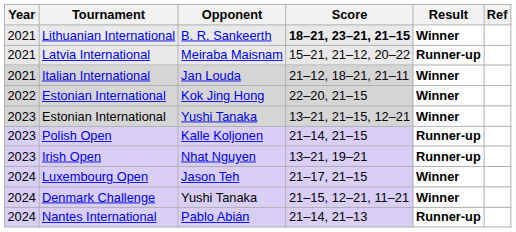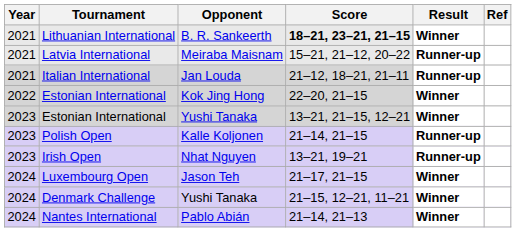 <table class="sortable wikitable" style="font-size: 90%;">
 <tr>
 <th>Year</th>
 <th>Tournament</th>
 <th>Opponent</th>
 <th>Score</th>
 <th>Result</th>
 <th>Ref</th>
 </tr>
 <tr style="background:#E9E9E9">
 <td align="center">2021</td>
 <td align="left"><a href='#'>Lithuanian International</a></td>
 <td align="left"> <a href='#'>B. R. Sankeerth</a></td>
 <td align="left"><strong>18–21, 23–21, 21–15</strong></td>
 <td style="text-align:left; background:white"> <strong>Winner</strong></td>
 <td style="text-align:center; background:white"></td>
 </tr>
 <tr style="background:#E9E9E9">
 <td align="center">2021</td>
 <td align="left"><a href='#'>Latvia International</a></td>
 <td align="left"> <a href='#'>Meiraba Maisnam</a></td>
 <td align="left">15–21, 21–12, 20–22</td>
 <td style="text-align:left; background:white"> <strong>Runner-up</strong></td>
 <td style="text-align:center; background:white"></td>
 </tr>
 <tr style="background:#D5D5D5">
 <td align="center">2021</td>
 <td align="left"><a href='#'>Italian International</a></td>
 <td align="left"> <a href='#'>Jan Louda</a></td>
 <td align="left">21–12, 18–21, 21–11</td>
-<td style="text-align:left; background:white"> <strong>Winner</strong></td>
+<td style="text-align:left; background:white"> <strong>Runner-up</strong></td>
 <td style="text-align:center; background:white"></td>
 </tr>
 <tr style="background:#D5D5D5">
 <td align="center">2022</td>
 <td align="left"><a href='#'>Estonian International</a></td>
 <td align="left"> <a href='#'>Kok Jing Hong</a></td>
 <td align="left">22–20, 21–15</td>
 <td style="text-align:left; background:white"> <strong>Winner</strong></td>
 <td style="text-align:center; background:white"></td>
 </tr>
 <tr style="background:#D5D5D5">
 <td align="center">2023</td>
 <td align="left">Estonian International</td>
 <td align="left"> <a href='#'>Yushi Tanaka</a></td>
 <td align="left">13–21, 21–15, 12–21</td>
 <td style="text-align:left; background:white"> <strong>Winner</strong></td>
 <td style="text-align:center; background:white"></td>
 </tr>
 <tr style="background:#D8CEF6">
 <td align="center">2023</td>
 <td align="left"><a href='#'>Polish Open</a></td>
 <td align="left"> <a href='#'>Kalle Koljonen</a></td>
 <td align="left">21–14, 21–15</td>
 <td style="text-align:left; background:white"> <strong>Runner-up</strong></td>
 <td style="text-align:center; background:white"></td>
 </tr>
 <tr style="background:#D8CEF6">
 <td align="center">2023</td>
 <td align="left"><a href='#'>Irish Open</a></td>
 <td align="left"> <a href='#'>Nhat Nguyen</a></td>
 <td align="left">13–21, 19–21</td>
 <td style="text-align:left; background:white"> <strong>Runner-up</strong></td>
 <td style="text-align:center; background:white"></td>
 </tr>
 <tr style="background:#D8CEF6">
 <td align="center">2024</td>
 <td align="left"><a href='#'>Luxembourg Open</a></td>
 <td align="left"> <a href='#'>Jason Teh</a></td>
 <td align="left">21–17, 21–15</td>
 <td style="text-align:left; background:white"> <strong>Winner</strong></td>
 <td style="text-align:center; background:white"></td>
 </tr>
 <tr style="background:#D8CEF6">
 <td align="center">2024</td>
 <td align="left"><a href='#'>Denmark Challenge</a></td>
 <td align="left"> Yushi Tanaka</td>
 <td align="left">21–15, 12–21, 11–21</td>
 <td style="text-align:left; background:white"> <strong>Winner</strong></td>
 <td style="text-align:center; background:white"></td>
 </tr>
 <tr style="background:#D8CEF6">
 <td align="center">2024</td>
 <td align="left"><a href='#'>Nantes International</a></td>
 <td align="left"> <a href='#'>Pablo Abián</a></td>
 <td align="left">21–14, 21–13</td>
-<td style="text-align:left; background:white"> <strong>Runner-up</strong></td>
+<td style="text-align:left; background:white"> <strong>Winner</strong></td>
 <td style="text-align:center; background:white"></td>
 </tr>
 </table>
